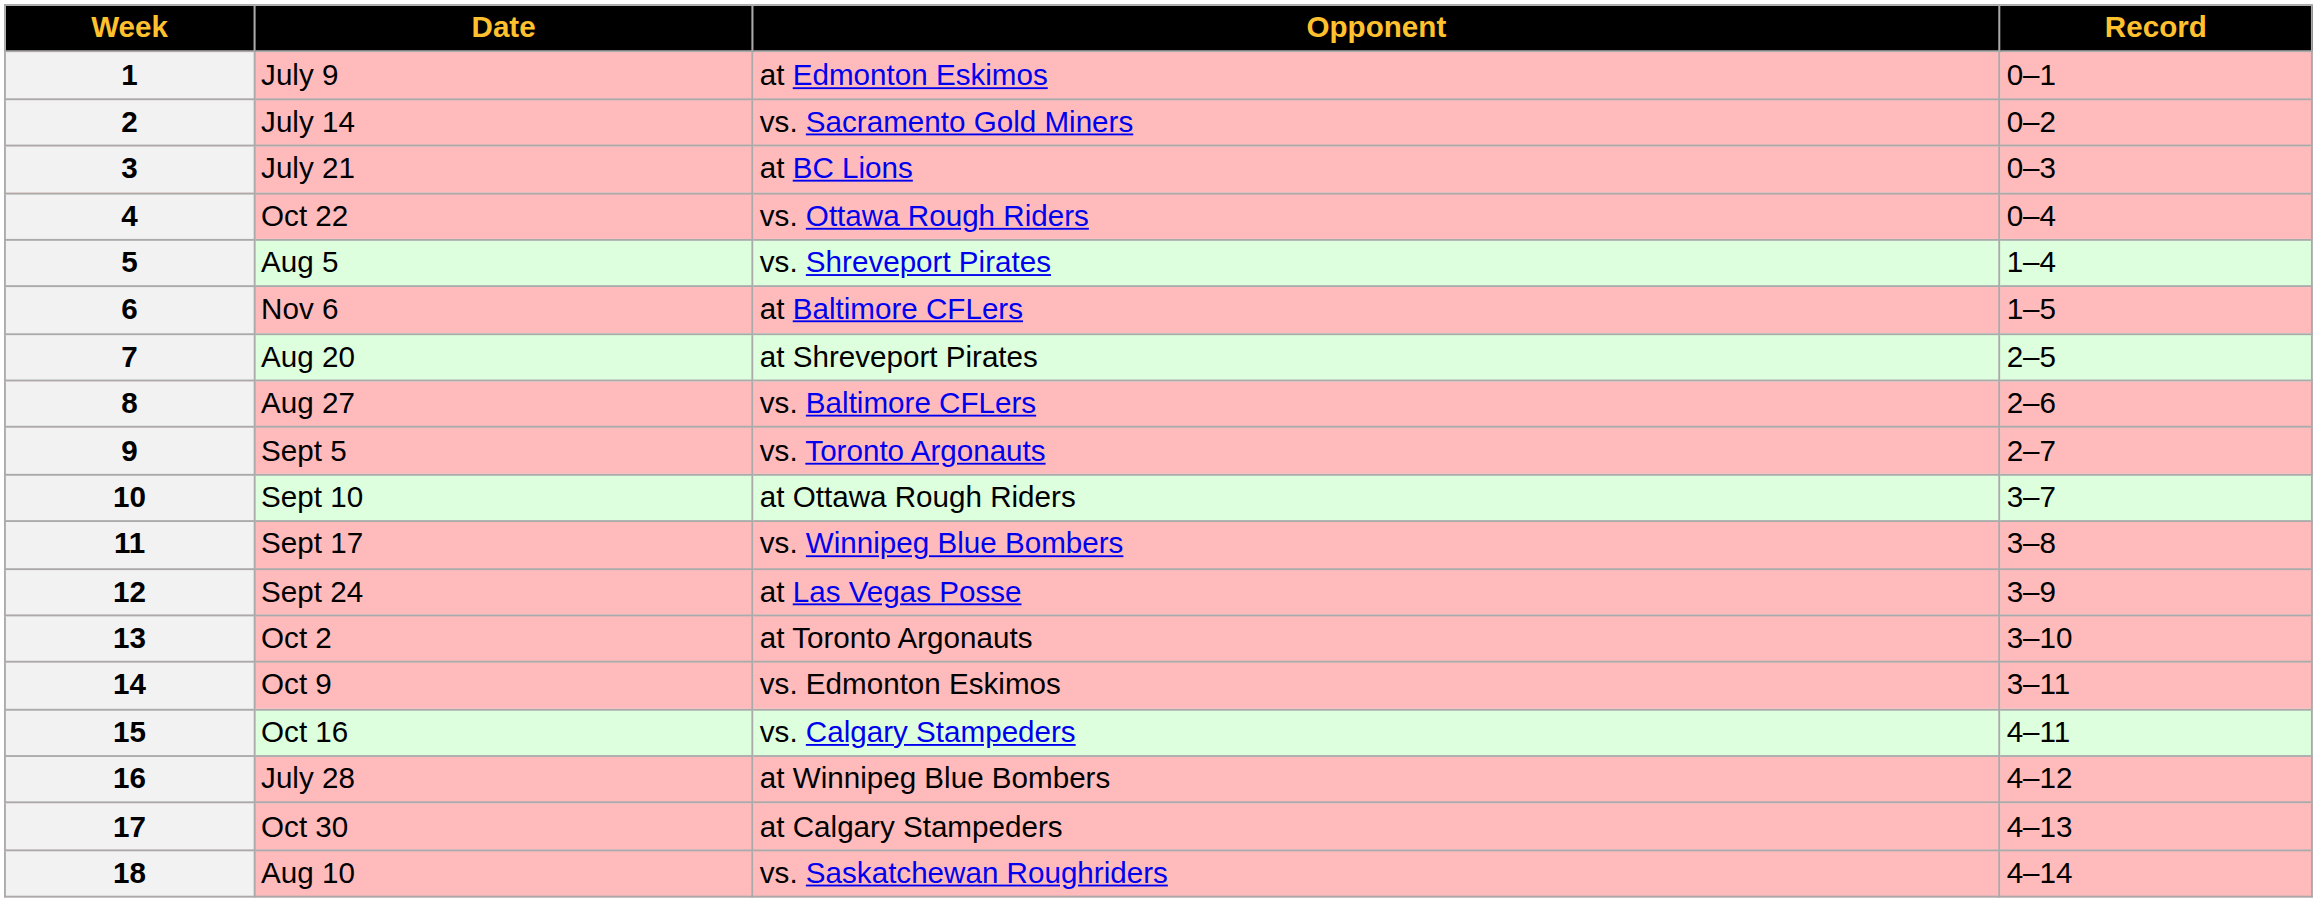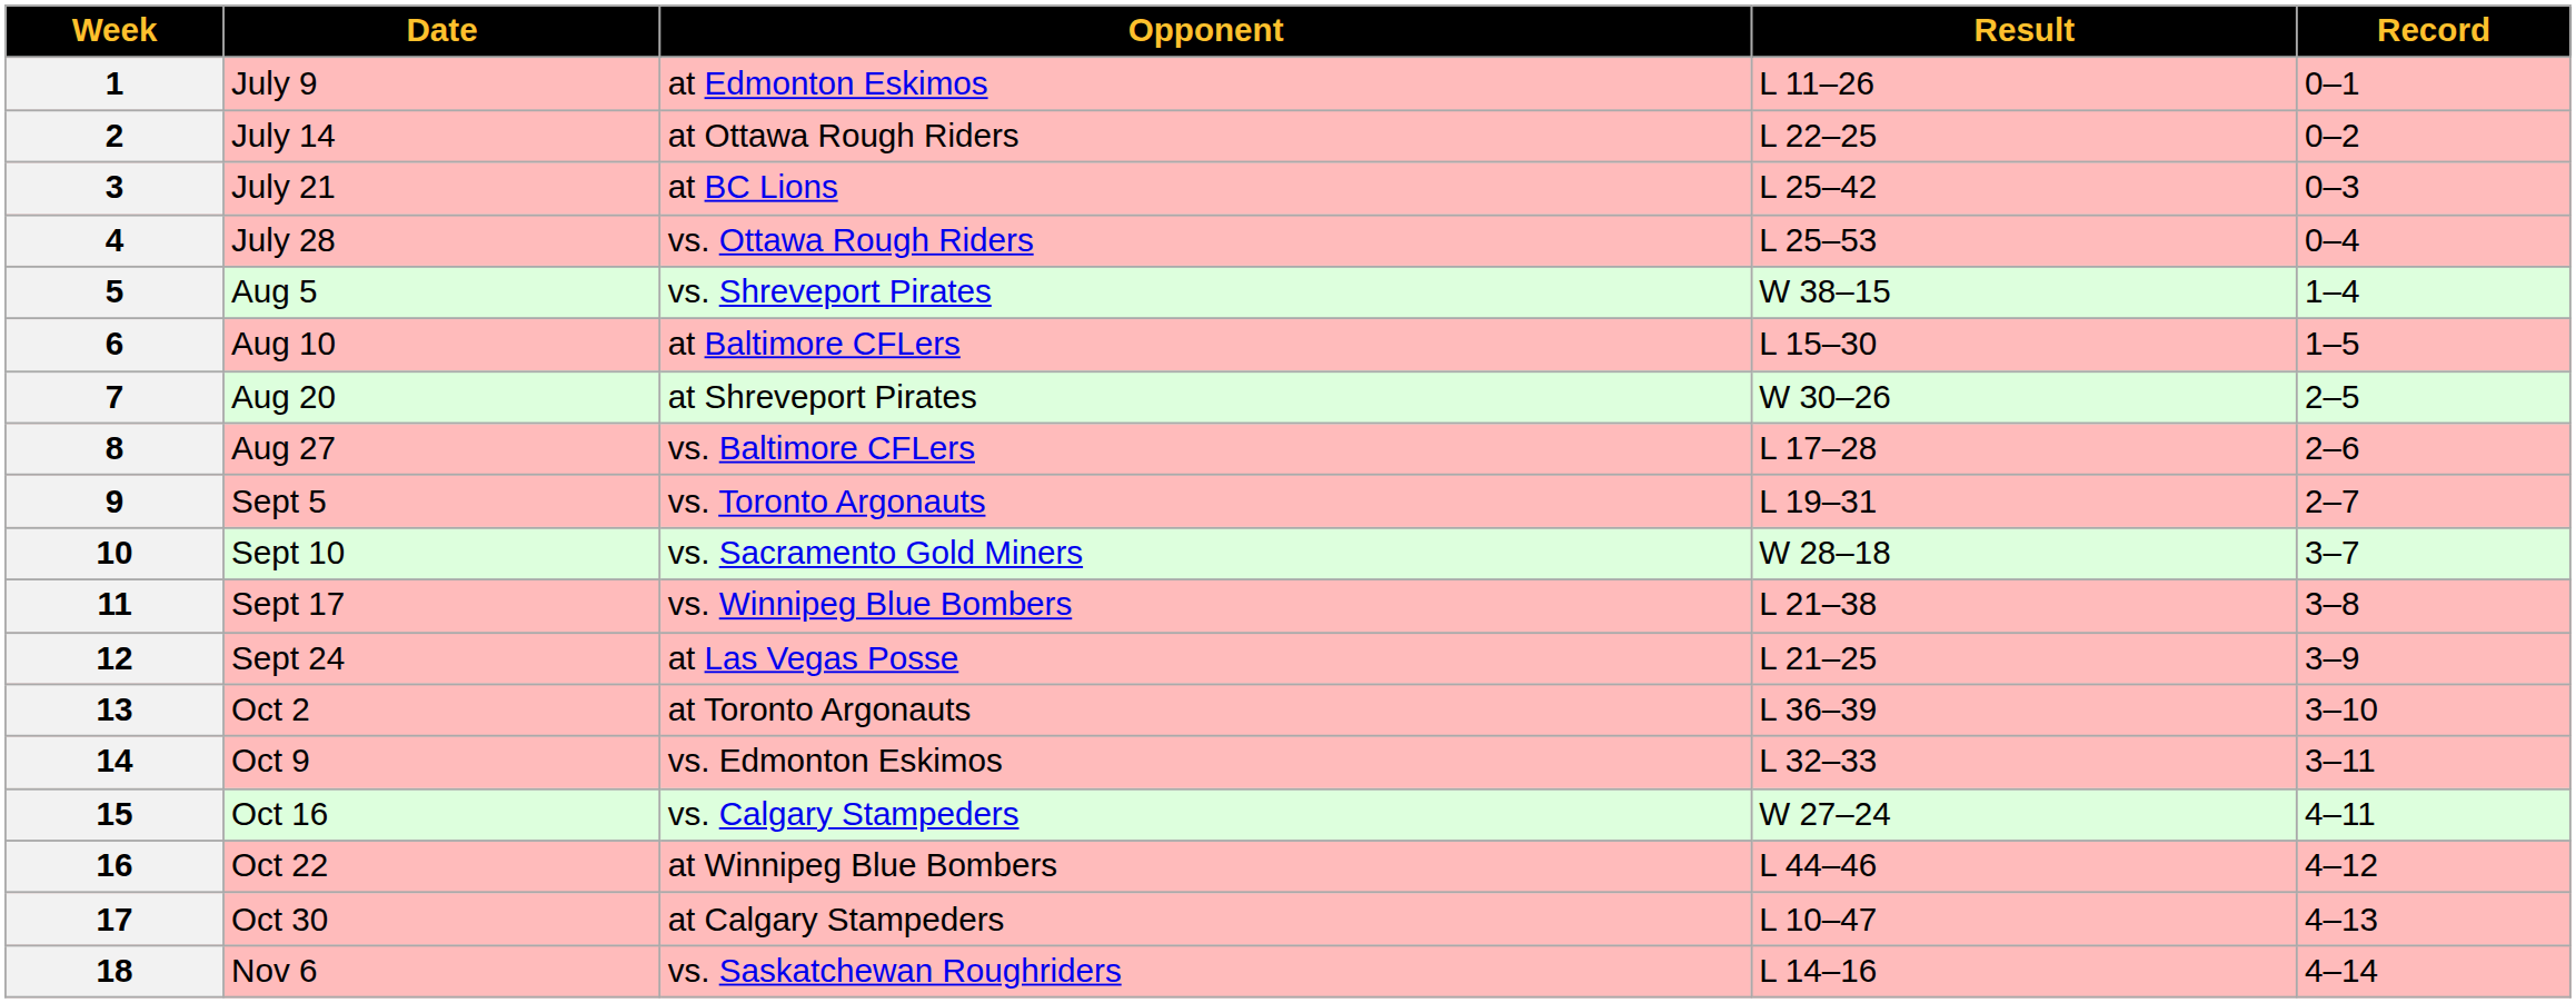 <table class="wikitable sortable">
 <tr>
 <th style="background:black;color:#FFC12D;"  width="4%">Week</th>
 <th style="background:black;color:#FFC12D;"  width="8%">Date</th>
 <th style="background:black;color:#FFC12D;"  width="20%">Opponent</th>
+<th style="background:black;color:#FFC12D;"  width="10%">Result</th>
 <th style="background:black;color:#FFC12D;"  width="5%">Record</th>
 </tr>
 <tr style="background:#ffbbbb">
 <th>1</th>
 <td>July 9</td>
 <td>at <a href='#'>Edmonton Eskimos</a></td>
+<td>L 11–26</td>
 <td>0–1</td>
 </tr>
 <tr style="background:#ffbbbb">
 <th>2</th>
 <td>July 14</td>
-<td>vs. <a href='#'>Sacramento Gold Miners</a></td>
+<td>at Ottawa Rough Riders</td>
+<td>L 22–25</td>
 <td>0–2</td>
 </tr>
 <tr style="background:#ffbbbb">
 <th>3</th>
 <td>July 21</td>
 <td>at <a href='#'>BC Lions</a></td>
+<td>L 25–42</td>
 <td>0–3</td>
 </tr>
 <tr style="background:#ffbbbb">
 <th>4</th>
-<td>Oct 22</td>
+<td>July 28</td>
 <td>vs. <a href='#'>Ottawa Rough Riders</a></td>
+<td>L 25–53</td>
 <td>0–4</td>
 </tr>
 <tr style="background:#ddffdd">
 <th>5</th>
 <td>Aug 5</td>
 <td>vs. <a href='#'>Shreveport Pirates</a></td>
+<td>W 38–15</td>
 <td>1–4</td>
 </tr>
 <tr style="background:#ffbbbb">
 <th>6</th>
-<td>Nov 6</td>
+<td>Aug 10</td>
 <td>at <a href='#'>Baltimore CFLers</a></td>
+<td>L 15–30</td>
 <td>1–5</td>
 </tr>
 <tr style="background:#ddffdd">
 <th>7</th>
 <td>Aug 20</td>
 <td>at Shreveport Pirates</td>
+<td>W 30–26</td>
 <td>2–5</td>
 </tr>
 <tr style="background:#ffbbbb">
 <th>8</th>
 <td>Aug 27</td>
 <td>vs. <a href='#'>Baltimore CFLers</a></td>
+<td>L 17–28</td>
 <td>2–6</td>
 </tr>
 <tr style="background:#ffbbbb">
 <th>9</th>
 <td>Sept 5</td>
 <td>vs. <a href='#'>Toronto Argonauts</a></td>
+<td>L 19–31</td>
 <td>2–7</td>
 </tr>
 <tr style="background:#ddffdd">
 <th>10</th>
 <td>Sept 10</td>
-<td>at Ottawa Rough Riders</td>
+<td>vs. <a href='#'>Sacramento Gold Miners</a></td>
+<td>W 28–18</td>
 <td>3–7</td>
 </tr>
 <tr style="background:#ffbbbb">
 <th>11</th>
 <td>Sept 17</td>
 <td>vs. <a href='#'>Winnipeg Blue Bombers</a></td>
+<td>L 21–38</td>
 <td>3–8</td>
 </tr>
 <tr style="background:#ffbbbb">
 <th>12</th>
 <td>Sept 24</td>
 <td>at <a href='#'>Las Vegas Posse</a></td>
+<td>L 21–25</td>
 <td>3–9</td>
 </tr>
 <tr style="background:#ffbbbb">
 <th>13</th>
 <td>Oct 2</td>
 <td>at Toronto Argonauts</td>
+<td>L 36–39</td>
 <td>3–10</td>
 </tr>
 <tr style="background:#ffbbbb">
 <th>14</th>
 <td>Oct 9</td>
 <td>vs. Edmonton Eskimos</td>
+<td>L 32–33</td>
 <td>3–11</td>
 </tr>
 <tr style="background:#ddffdd">
 <th>15</th>
 <td>Oct 16</td>
 <td>vs. <a href='#'>Calgary Stampeders</a></td>
+<td>W 27–24</td>
 <td>4–11</td>
 </tr>
 <tr style="background:#ffbbbb">
 <th>16</th>
-<td>July 28</td>
+<td>Oct 22</td>
 <td>at Winnipeg Blue Bombers</td>
+<td>L 44–46</td>
 <td>4–12</td>
 </tr>
 <tr style="background:#ffbbbb">
 <th>17</th>
 <td>Oct 30</td>
 <td>at Calgary Stampeders</td>
+<td>L 10–47</td>
 <td>4–13</td>
 </tr>
 <tr style="background:#ffbbbb">
 <th>18</th>
-<td>Aug 10</td>
+<td>Nov 6</td>
 <td>vs. <a href='#'>Saskatchewan Roughriders</a></td>
+<td>L 14–16</td>
 <td>4–14</td>
 </tr>
 </table>
